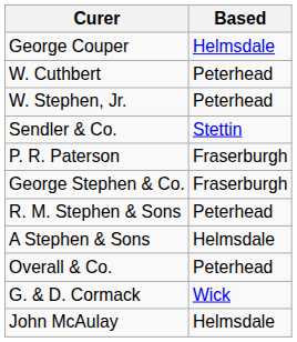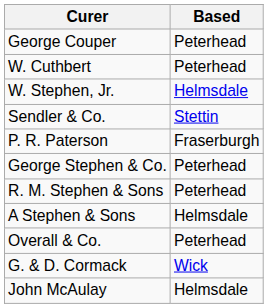 <table class="wikitable sortable mw-collapsible">
 <tr>
 <th>Curer</th>
 <th>Based</th>
 </tr>
 <tr>
 <td>George Couper</td>
-<td><a href='#'>Helmsdale</a></td>
+<td>Peterhead</td>
 </tr>
 <tr>
 <td>W. Cuthbert</td>
 <td>Peterhead</td>
 </tr>
 <tr>
 <td>W. Stephen, Jr.</td>
-<td>Peterhead</td>
+<td><a href='#'>Helmsdale</a></td>
 </tr>
 <tr>
 <td>Sendler & Co.</td>
 <td><a href='#'>Stettin</a></td>
 </tr>
 <tr>
 <td>P. R. Paterson</td>
 <td>Fraserburgh</td>
 </tr>
 <tr>
 <td>George Stephen & Co.</td>
-<td>Fraserburgh</td>
+<td>Peterhead</td>
 </tr>
 <tr>
 <td>R. M. Stephen & Sons</td>
 <td>Peterhead</td>
 </tr>
 <tr>
 <td>A Stephen & Sons</td>
 <td>Helmsdale</td>
 </tr>
 <tr>
 <td>Overall & Co.</td>
 <td>Peterhead</td>
 </tr>
 <tr>
 <td>G. & D. Cormack</td>
 <td><a href='#'>Wick</a></td>
 </tr>
 <tr>
 <td>John McAulay</td>
 <td>Helmsdale</td>
 </tr>
 </table>
